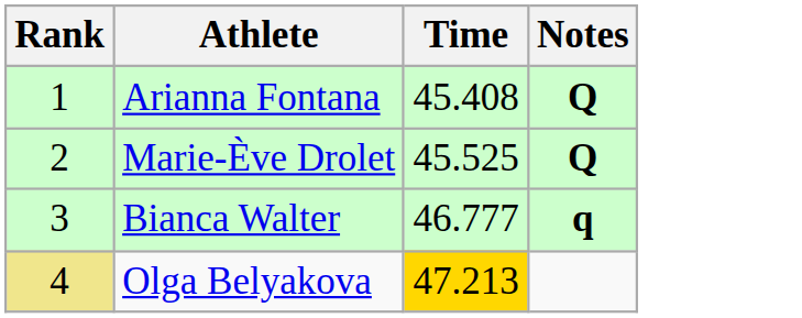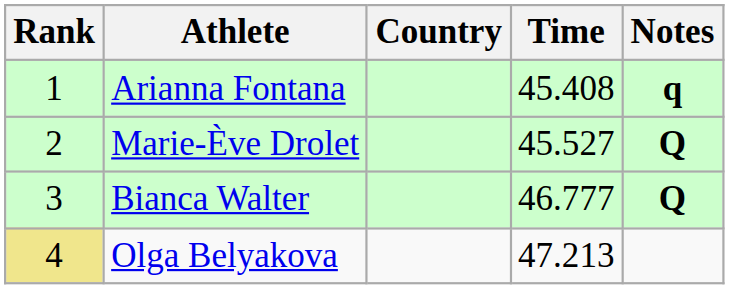 <table class="wikitable sortable" style="text-align:center">
 <tr>
 <th>Rank</th>
 <th>Athlete</th>
+<th>Country</th>
 <th>Time</th>
 <th>Notes</th>
 </tr>
 <tr bgcolor="#ccffcc">
 <td>1</td>
 <td align=left><a href='#'>Arianna Fontana</a></td>
+<td align=left></td>
 <td>45.408</td>
-<td><strong>Q</strong></td>
+<td><strong>q</strong></td>
 </tr>
 <tr bgcolor="#ccffcc">
 <td>2</td>
 <td align=left><a href='#'>Marie-Ève Drolet</a></td>
-<td>45.525</td>
+<td align=left></td>
+<td>45.527</td>
 <td><strong>Q</strong></td>
 </tr>
 <tr bgcolor="#ccffcc">
 <td>3</td>
 <td align=left><a href='#'>Bianca Walter</a></td>
+<td align=left></td>
 <td>46.777</td>
-<td><strong>q</strong></td>
+<td><strong>Q</strong></td>
 </tr>
 <tr>
 <td style="background: khaki;">4</td>
 <td align=left><a href='#'>Olga Belyakova</a></td>
-<td style="background: gold;">47.213</td>
+<td align=left></td>
+<td>47.213</td>
 <td></td>
 </tr>
 </table>
